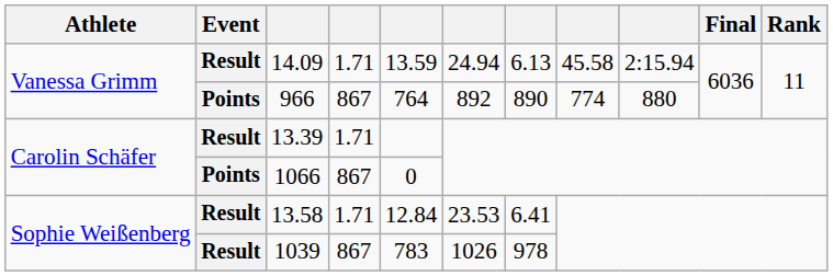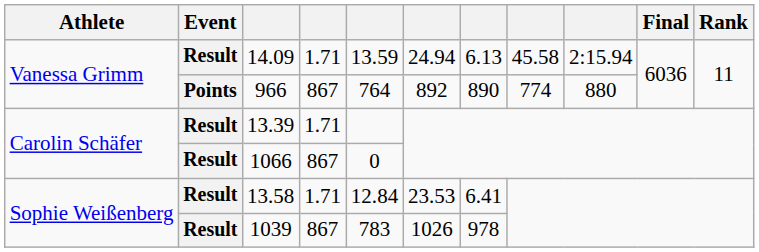 <table class=wikitable style=font-size:90%>
 <tr>
 <th>Athlete</th>
 <th>Event</th>
 <th></th>
 <th></th>
 <th></th>
 <th></th>
 <th></th>
 <th></th>
 <th></th>
 <th>Final</th>
 <th>Rank</th>
 </tr>
 <tr align=center>
 <td rowspan=2 align=left><a href='#'>Vanessa Grimm</a></td>
 <th style=font-size:95%>Result</th>
 <td>14.09</td>
 <td>1.71</td>
 <td>13.59</td>
 <td>24.94</td>
 <td>6.13</td>
 <td>45.58 </td>
 <td>2:15.94</td>
 <td rowspan=2>6036</td>
 <td rowspan=2>11</td>
 </tr>
 <tr align=center>
 <th style=font-size:95%>Points</th>
 <td>966</td>
 <td>867</td>
 <td>764</td>
 <td>892</td>
 <td>890</td>
 <td>774</td>
 <td>880</td>
 </tr>
 <tr align=center>
 <td rowspan=2 align=left><a href='#'>Carolin Schäfer</a></td>
 <th style=font-size:95%>Result</th>
 <td>13.39 </td>
 <td>1.71 </td>
 <td></td>
 <td colspan=6 rowspan=2></td>
 </tr>
 <tr align=center>
-<th style=font-size:95%>Points</th>
+<th style=font-size:95%>Result</th>
 <td>1066</td>
 <td>867</td>
 <td>0</td>
 </tr>
 <tr align=center>
 <td rowspan=2 align=left><a href='#'>Sophie Weißenberg</a></td>
 <th style=font-size:95%>Result</th>
 <td>13.58 </td>
 <td>1.71</td>
 <td>12.84 </td>
 <td>23.53</td>
 <td>6.41 </td>
 <td colspan=4 rowspan=2></td>
 </tr>
 <tr align=center>
 <th style=font-size:95%>Result</th>
 <td>1039</td>
 <td>867</td>
 <td>783</td>
 <td>1026</td>
 <td>978</td>
 </tr>
 </table>
